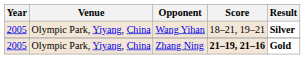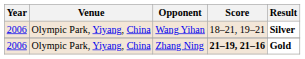 <table class="sortable wikitable" style="font-size: 90%;">
 <tr>
 <th>Year</th>
 <th>Venue</th>
 <th>Opponent</th>
 <th>Score</th>
 <th>Result</th>
 </tr>
 <tr style="background:#F3E6D7">
-<td align="center"><a href='#'>2005</a></td>
+<td align="center"><a href='#'>2006</a></td>
 <td align="left">Olympic Park, <a href='#'>Yiyang</a>, <a href='#'>China</a></td>
 <td align="left"> <a href='#'>Wang Yihan</a></td>
 <td align="left">18–21, 19–21</td>
 <td style="text-align:left; background:white"> <strong>Silver</strong></td>
 </tr>
 <tr>
 </tr>
 <tr style="background:#F3E6D7">
-<td align="center"><a href='#'>2005</a></td>
+<td align="center"><a href='#'>2006</a></td>
 <td align="left">Olympic Park, <a href='#'>Yiyang</a>, <a href='#'>China</a></td>
 <td align="left"> <a href='#'>Zhang Ning</a></td>
 <td align="left"><strong>21–19, 21–16</strong></td>
 <td style="text-align:left; background:white"> <strong>Gold</strong></td>
 </tr>
 </table>
